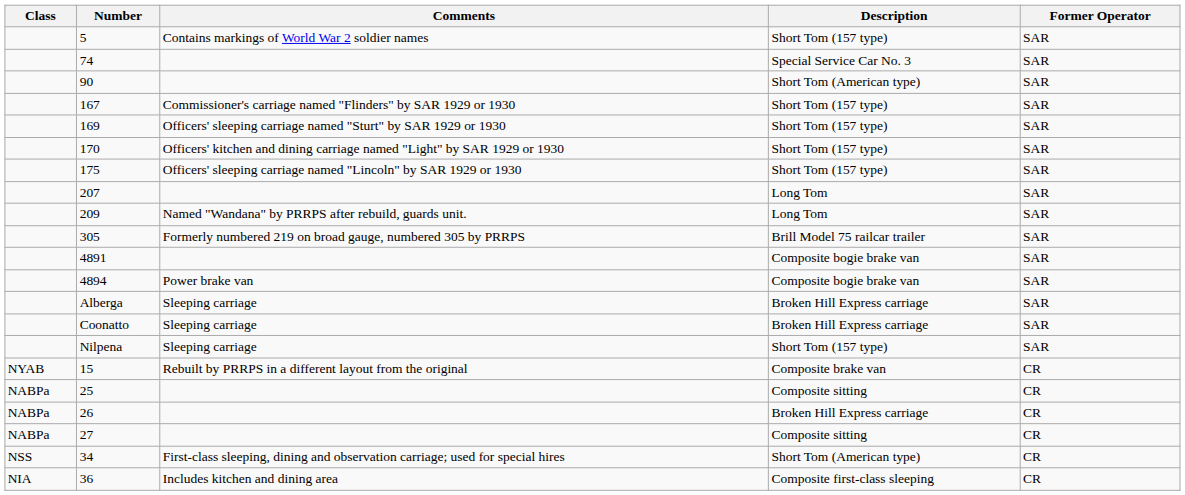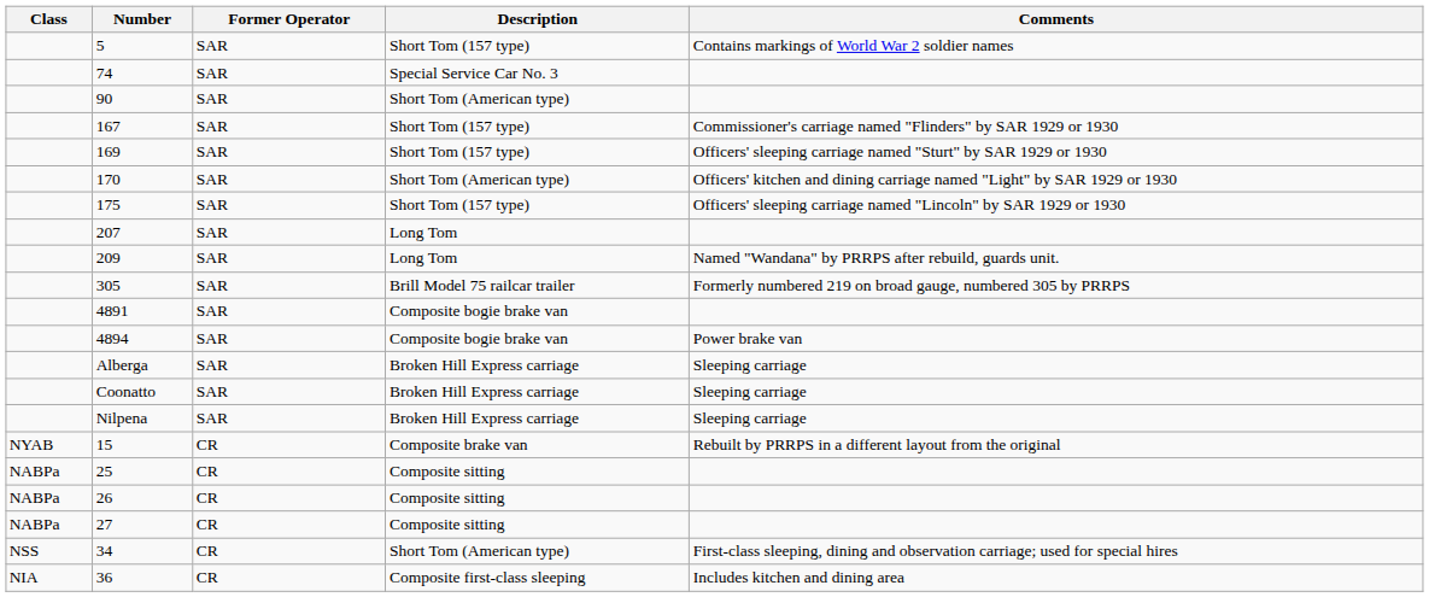 <table class="wikitable sortable floatleft" border="1" style="width:95%; font-size: 86%; float:left; margin-left:2em; margin-right:2em; margin-bottom:2em">
 <tr>
 <th>Class</th>
 <th>Number</th>
+<th>Former Operator</th>
+<th>Description</th>
 <th>Comments</th>
-<th>Description</th>
-<th>Former Operator</th>
 </tr>
 <tr>
 <td></td>
 <td>5</td>
+<td>SAR</td>
+<td>Short Tom (157 type)</td>
 <td>Contains markings of <a href='#'>World War 2</a> soldier names</td>
-<td>Short Tom (157 type)</td>
-<td>SAR</td>
 </tr>
 <tr>
 <td></td>
 <td>74</td>
+<td>SAR</td>
+<td>Special Service Car No. 3</td>
 <td></td>
-<td>Special Service Car No. 3</td>
-<td>SAR</td>
 </tr>
 <tr>
 <td></td>
 <td>90</td>
+<td>SAR</td>
+<td>Short Tom (American type)</td>
 <td></td>
-<td>Short Tom (American type)</td>
-<td>SAR</td>
 </tr>
 <tr>
 <td></td>
 <td>167</td>
+<td>SAR</td>
+<td>Short Tom (157 type)</td>
 <td>Commissioner's carriage named "Flinders" by SAR 1929 or 1930</td>
-<td>Short Tom (157 type)</td>
-<td>SAR</td>
 </tr>
 <tr>
 <td></td>
 <td>169</td>
+<td>SAR</td>
+<td>Short Tom (157 type)</td>
 <td>Officers' sleeping carriage named "Sturt" by SAR 1929 or 1930</td>
-<td>Short Tom (157 type)</td>
-<td>SAR</td>
 </tr>
 <tr>
 <td></td>
 <td>170</td>
+<td>SAR</td>
+<td>Short Tom (American type)</td>
 <td>Officers' kitchen and dining carriage named "Light" by SAR 1929 or 1930</td>
-<td>Short Tom (157 type)</td>
-<td>SAR</td>
 </tr>
 <tr>
 <td></td>
 <td>175</td>
+<td>SAR</td>
+<td>Short Tom (157 type)</td>
 <td>Officers' sleeping carriage named "Lincoln" by SAR 1929 or 1930</td>
-<td>Short Tom (157 type)</td>
-<td>SAR</td>
 </tr>
 <tr>
 <td></td>
 <td>207</td>
+<td>SAR</td>
+<td>Long Tom</td>
 <td></td>
-<td>Long Tom</td>
-<td>SAR</td>
 </tr>
 <tr>
 <td></td>
 <td>209</td>
+<td>SAR</td>
+<td>Long Tom</td>
 <td>Named "Wandana" by PRRPS after rebuild, guards unit.</td>
-<td>Long Tom</td>
-<td>SAR</td>
 </tr>
 <tr>
 <td></td>
 <td>305</td>
+<td>SAR</td>
+<td>Brill Model 75 railcar trailer</td>
 <td>Formerly numbered 219 on broad gauge, numbered 305 by PRRPS</td>
-<td>Brill Model 75 railcar trailer</td>
-<td>SAR</td>
 </tr>
 <tr>
 <td></td>
 <td>4891</td>
+<td>SAR</td>
+<td>Composite bogie brake van</td>
 <td></td>
-<td>Composite bogie brake van</td>
-<td>SAR</td>
 </tr>
 <tr>
 <td></td>
 <td>4894</td>
+<td>SAR</td>
+<td>Composite bogie brake van</td>
 <td>Power brake van</td>
-<td>Composite bogie brake van</td>
-<td>SAR</td>
 </tr>
 <tr>
 <td></td>
 <td>Alberga</td>
+<td>SAR</td>
+<td>Broken Hill Express carriage</td>
 <td>Sleeping carriage</td>
-<td>Broken Hill Express carriage</td>
-<td>SAR</td>
 </tr>
 <tr>
 <td></td>
 <td>Coonatto</td>
+<td>SAR</td>
+<td>Broken Hill Express carriage</td>
 <td>Sleeping carriage</td>
-<td>Broken Hill Express carriage</td>
-<td>SAR</td>
 </tr>
 <tr>
 <td></td>
 <td>Nilpena</td>
+<td>SAR</td>
+<td>Broken Hill Express carriage</td>
 <td>Sleeping carriage</td>
-<td>Short Tom (157 type)</td>
-<td>SAR</td>
 </tr>
 <tr>
 <td>NYAB</td>
 <td>15</td>
+<td>CR</td>
+<td>Composite brake van</td>
 <td>Rebuilt by PRRPS in a different layout from the original</td>
-<td>Composite brake van</td>
-<td>CR</td>
 </tr>
 <tr>
 <td>NABPa</td>
 <td>25</td>
+<td>CR</td>
+<td>Composite sitting</td>
 <td></td>
-<td>Composite sitting</td>
-<td>CR</td>
 </tr>
 <tr>
 <td>NABPa</td>
 <td>26</td>
+<td>CR</td>
+<td>Composite sitting</td>
 <td></td>
-<td>Broken Hill Express carriage</td>
-<td>CR</td>
 </tr>
 <tr>
 <td>NABPa</td>
 <td>27</td>
+<td>CR</td>
+<td>Composite sitting</td>
 <td></td>
-<td>Composite sitting</td>
-<td>CR</td>
 </tr>
 <tr>
 <td>NSS</td>
 <td>34</td>
+<td>CR</td>
+<td>Short Tom (American type)</td>
 <td>First-class sleeping, dining and observation carriage; used for special hires</td>
-<td>Short Tom (American type)</td>
-<td>CR</td>
 </tr>
 <tr>
 <td>NIA</td>
 <td>36</td>
+<td>CR</td>
+<td>Composite first-class sleeping</td>
 <td>Includes kitchen and dining area</td>
-<td>Composite first-class sleeping</td>
-<td>CR</td>
 </tr>
 </table>
